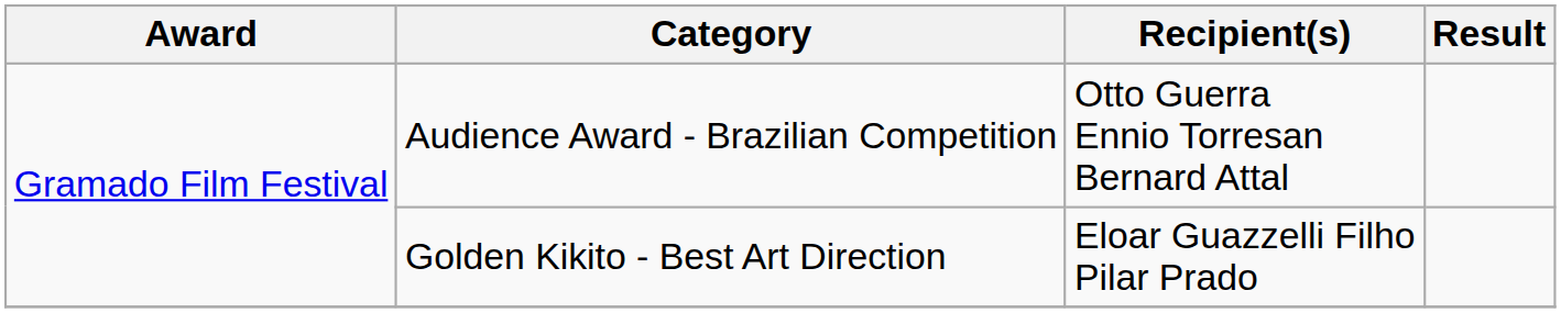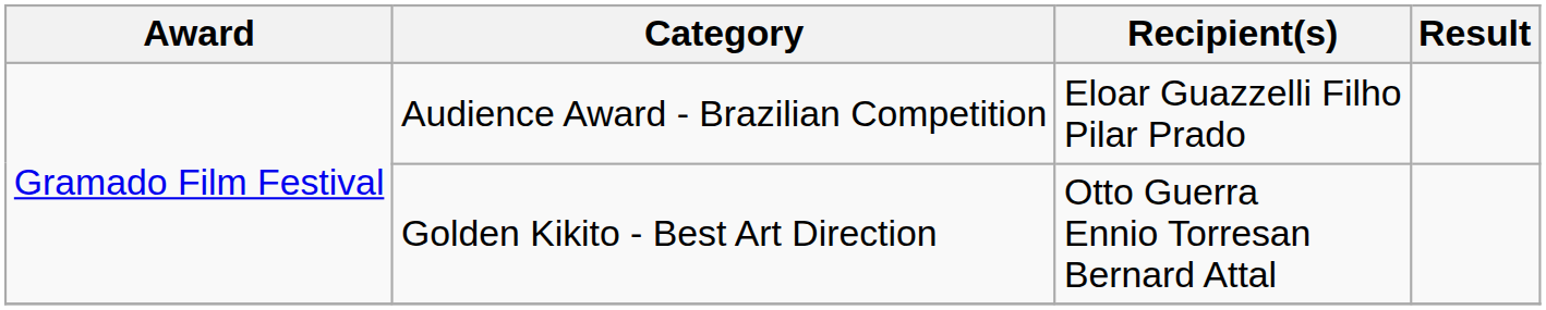 <table class="wikitable">
 <tr>
 <th>Award</th>
 <th>Category</th>
 <th>Recipient(s)</th>
 <th>Result</th>
 </tr>
 <tr>
 <td rowspan=2><a href='#'>Gramado Film Festival</a></td>
 <td>Audience Award - Brazilian Competition</td>
-<td>Otto Guerra<br>Ennio Torresan<br>Bernard Attal</td>
+<td>Eloar Guazzelli Filho <br> Pilar Prado</td>
 <td></td>
 </tr>
 <tr>
 <td>Golden Kikito - Best Art Direction</td>
-<td>Eloar Guazzelli Filho <br> Pilar Prado</td>
+<td>Otto Guerra<br>Ennio Torresan<br>Bernard Attal</td>
 <td></td>
 </tr>
 <tr>
 </tr>
 </table>
